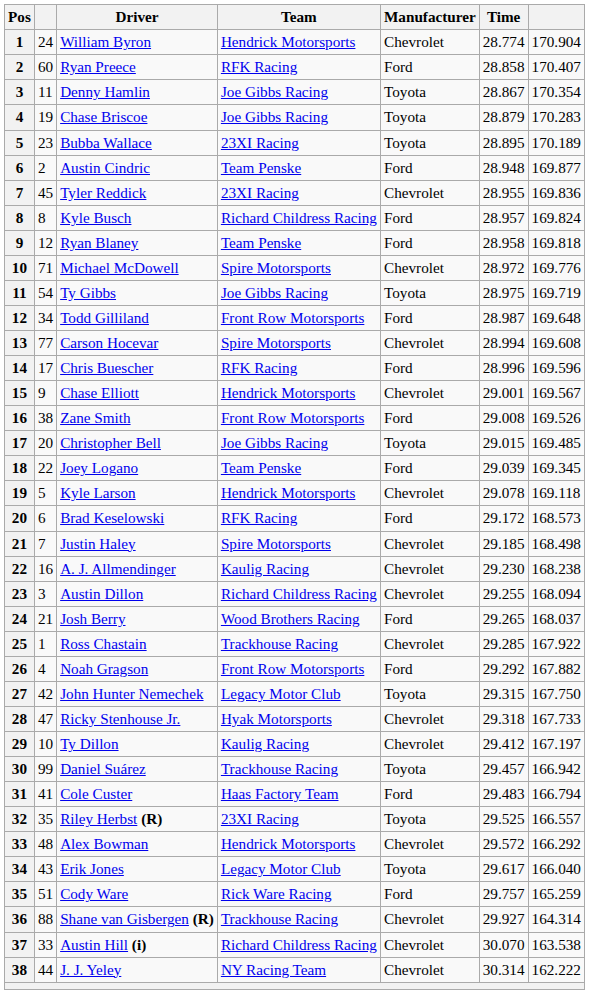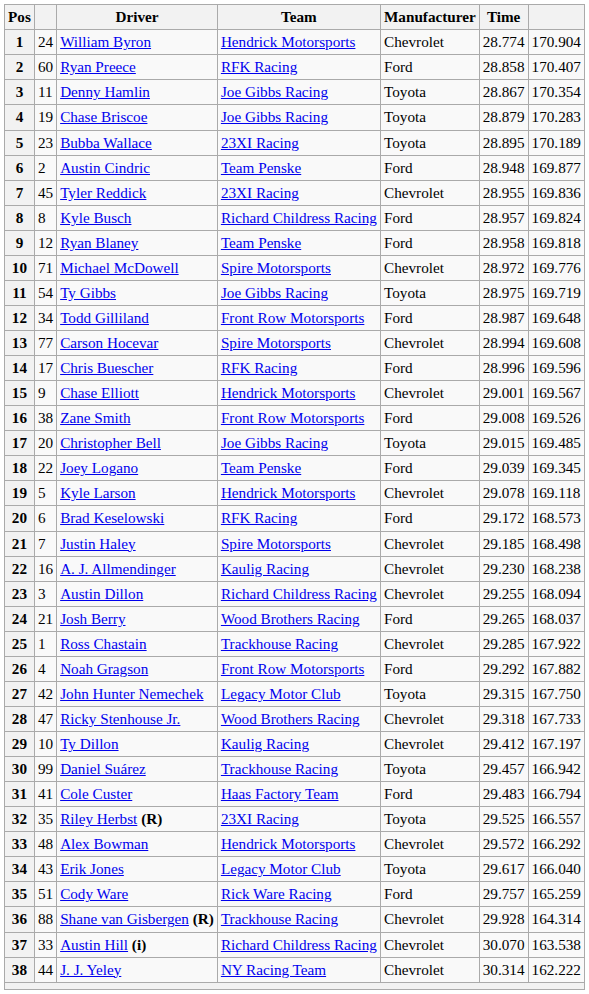 <table class="wikitable" style="font-size:95%">
 <tr>
 <th>Pos</th>
 <th></th>
 <th>Driver</th>
 <th>Team</th>
 <th>Manufacturer</th>
 <th>Time</th>
 <th></th>
 </tr>
 <tr>
 <th>1</th>
 <td>24</td>
 <td><a href='#'>William Byron</a></td>
 <td><a href='#'>Hendrick Motorsports</a></td>
 <td>Chevrolet</td>
 <td>28.774</td>
 <td>170.904</td>
 </tr>
 <tr>
 <th>2</th>
 <td>60</td>
 <td><a href='#'>Ryan Preece</a></td>
 <td><a href='#'>RFK Racing</a></td>
 <td>Ford</td>
 <td>28.858</td>
 <td>170.407</td>
 </tr>
 <tr>
 <th>3</th>
 <td>11</td>
 <td><a href='#'>Denny Hamlin</a></td>
 <td><a href='#'>Joe Gibbs Racing</a></td>
 <td>Toyota</td>
 <td>28.867</td>
 <td>170.354</td>
 </tr>
 <tr>
 <th>4</th>
 <td>19</td>
 <td><a href='#'>Chase Briscoe</a></td>
 <td><a href='#'>Joe Gibbs Racing</a></td>
 <td>Toyota</td>
 <td>28.879</td>
 <td>170.283</td>
 </tr>
 <tr>
 <th>5</th>
 <td>23</td>
 <td><a href='#'>Bubba Wallace</a></td>
 <td><a href='#'>23XI Racing</a></td>
 <td>Toyota</td>
 <td>28.895</td>
 <td>170.189</td>
 </tr>
 <tr>
 <th>6</th>
 <td>2</td>
 <td><a href='#'>Austin Cindric</a></td>
 <td><a href='#'>Team Penske</a></td>
 <td>Ford</td>
 <td>28.948</td>
 <td>169.877</td>
 </tr>
 <tr>
 <th>7</th>
 <td>45</td>
 <td><a href='#'>Tyler Reddick</a></td>
 <td><a href='#'>23XI Racing</a></td>
 <td>Chevrolet</td>
 <td>28.955</td>
 <td>169.836</td>
 </tr>
 <tr>
 <th>8</th>
 <td>8</td>
 <td><a href='#'>Kyle Busch</a></td>
 <td><a href='#'>Richard Childress Racing</a></td>
 <td>Ford</td>
 <td>28.957</td>
 <td>169.824</td>
 </tr>
 <tr>
 <th>9</th>
 <td>12</td>
 <td><a href='#'>Ryan Blaney</a></td>
 <td><a href='#'>Team Penske</a></td>
 <td>Ford</td>
 <td>28.958</td>
 <td>169.818</td>
 </tr>
 <tr>
 <th>10</th>
 <td>71</td>
 <td><a href='#'>Michael McDowell</a></td>
 <td><a href='#'>Spire Motorsports</a></td>
 <td>Chevrolet</td>
 <td>28.972</td>
 <td>169.776</td>
 </tr>
 <tr>
 <th>11</th>
 <td>54</td>
 <td><a href='#'>Ty Gibbs</a></td>
 <td><a href='#'>Joe Gibbs Racing</a></td>
 <td>Toyota</td>
 <td>28.975</td>
 <td>169.719</td>
 </tr>
 <tr>
 <th>12</th>
 <td>34</td>
 <td><a href='#'>Todd Gilliland</a></td>
 <td><a href='#'>Front Row Motorsports</a></td>
 <td>Ford</td>
 <td>28.987</td>
 <td>169.648</td>
 </tr>
 <tr>
 <th>13</th>
 <td>77</td>
 <td><a href='#'>Carson Hocevar</a></td>
 <td><a href='#'>Spire Motorsports</a></td>
 <td>Chevrolet</td>
 <td>28.994</td>
 <td>169.608</td>
 </tr>
 <tr>
 <th>14</th>
 <td>17</td>
 <td><a href='#'>Chris Buescher</a></td>
 <td><a href='#'>RFK Racing</a></td>
 <td>Ford</td>
 <td>28.996</td>
 <td>169.596</td>
 </tr>
 <tr>
 <th>15</th>
 <td>9</td>
 <td><a href='#'>Chase Elliott</a></td>
 <td><a href='#'>Hendrick Motorsports</a></td>
 <td>Chevrolet</td>
 <td>29.001</td>
 <td>169.567</td>
 </tr>
 <tr>
 <th>16</th>
 <td>38</td>
 <td><a href='#'>Zane Smith</a></td>
 <td><a href='#'>Front Row Motorsports</a></td>
 <td>Ford</td>
 <td>29.008</td>
 <td>169.526</td>
 </tr>
 <tr>
 <th>17</th>
 <td>20</td>
 <td><a href='#'>Christopher Bell</a></td>
 <td><a href='#'>Joe Gibbs Racing</a></td>
 <td>Toyota</td>
 <td>29.015</td>
 <td>169.485</td>
 </tr>
 <tr>
 <th>18</th>
 <td>22</td>
 <td><a href='#'>Joey Logano</a></td>
 <td><a href='#'>Team Penske</a></td>
 <td>Ford</td>
 <td>29.039</td>
 <td>169.345</td>
 </tr>
 <tr>
 <th>19</th>
 <td>5</td>
 <td><a href='#'>Kyle Larson</a></td>
 <td><a href='#'>Hendrick Motorsports</a></td>
 <td>Chevrolet</td>
 <td>29.078</td>
 <td>169.118</td>
 </tr>
 <tr>
 <th>20</th>
 <td>6</td>
 <td><a href='#'>Brad Keselowski</a></td>
 <td><a href='#'>RFK Racing</a></td>
 <td>Ford</td>
 <td>29.172</td>
 <td>168.573</td>
 </tr>
 <tr>
 <th>21</th>
 <td>7</td>
 <td><a href='#'>Justin Haley</a></td>
 <td><a href='#'>Spire Motorsports</a></td>
 <td>Chevrolet</td>
 <td>29.185</td>
 <td>168.498</td>
 </tr>
 <tr>
 <th>22</th>
 <td>16</td>
 <td><a href='#'>A. J. Allmendinger</a></td>
 <td><a href='#'>Kaulig Racing</a></td>
 <td>Chevrolet</td>
 <td>29.230</td>
 <td>168.238</td>
 </tr>
 <tr>
 <th>23</th>
 <td>3</td>
 <td><a href='#'>Austin Dillon</a></td>
 <td><a href='#'>Richard Childress Racing</a></td>
 <td>Chevrolet</td>
 <td>29.255</td>
 <td>168.094</td>
 </tr>
 <tr>
 <th>24</th>
 <td>21</td>
 <td><a href='#'>Josh Berry</a></td>
 <td><a href='#'>Wood Brothers Racing</a></td>
 <td>Ford</td>
 <td>29.265</td>
 <td>168.037</td>
 </tr>
 <tr>
 <th>25</th>
 <td>1</td>
 <td><a href='#'>Ross Chastain</a></td>
 <td><a href='#'>Trackhouse Racing</a></td>
 <td>Chevrolet</td>
 <td>29.285</td>
 <td>167.922</td>
 </tr>
 <tr>
 <th>26</th>
 <td>4</td>
 <td><a href='#'>Noah Gragson</a></td>
 <td><a href='#'>Front Row Motorsports</a></td>
 <td>Ford</td>
 <td>29.292</td>
 <td>167.882</td>
 </tr>
 <tr>
 <th>27</th>
 <td>42</td>
 <td><a href='#'>John Hunter Nemechek</a></td>
 <td><a href='#'>Legacy Motor Club</a></td>
 <td>Toyota</td>
 <td>29.315</td>
 <td>167.750</td>
 </tr>
 <tr>
 <th>28</th>
 <td>47</td>
 <td><a href='#'>Ricky Stenhouse Jr.</a></td>
-<td><a href='#'>Hyak Motorsports</a></td>
+<td><a href='#'>Wood Brothers Racing</a></td>
 <td>Chevrolet</td>
 <td>29.318</td>
 <td>167.733</td>
 </tr>
 <tr>
 <th>29</th>
 <td>10</td>
 <td><a href='#'>Ty Dillon</a></td>
 <td><a href='#'>Kaulig Racing</a></td>
 <td>Chevrolet</td>
 <td>29.412</td>
 <td>167.197</td>
 </tr>
 <tr>
 <th>30</th>
 <td>99</td>
 <td><a href='#'>Daniel Suárez</a></td>
 <td><a href='#'>Trackhouse Racing</a></td>
 <td>Toyota</td>
 <td>29.457</td>
 <td>166.942</td>
 </tr>
 <tr>
 <th>31</th>
 <td>41</td>
 <td><a href='#'>Cole Custer</a></td>
 <td><a href='#'>Haas Factory Team</a></td>
 <td>Ford</td>
 <td>29.483</td>
 <td>166.794</td>
 </tr>
 <tr>
 <th>32</th>
 <td>35</td>
 <td><a href='#'>Riley Herbst</a> <strong>(R)</strong></td>
 <td><a href='#'>23XI Racing</a></td>
 <td>Toyota</td>
 <td>29.525</td>
 <td>166.557</td>
 </tr>
 <tr>
 <th>33</th>
 <td>48</td>
 <td><a href='#'>Alex Bowman</a></td>
 <td><a href='#'>Hendrick Motorsports</a></td>
 <td>Chevrolet</td>
 <td>29.572</td>
 <td>166.292</td>
 </tr>
 <tr>
 <th>34</th>
 <td>43</td>
 <td><a href='#'>Erik Jones</a></td>
 <td><a href='#'>Legacy Motor Club</a></td>
 <td>Toyota</td>
 <td>29.617</td>
 <td>166.040</td>
 </tr>
 <tr>
 <th>35</th>
 <td>51</td>
 <td><a href='#'>Cody Ware</a></td>
 <td><a href='#'>Rick Ware Racing</a></td>
 <td>Ford</td>
 <td>29.757</td>
 <td>165.259</td>
 </tr>
 <tr>
 <th>36</th>
 <td>88</td>
 <td><a href='#'>Shane van Gisbergen</a> <strong>(R)</strong></td>
 <td><a href='#'>Trackhouse Racing</a></td>
 <td>Chevrolet</td>
-<td>29.927</td>
+<td>29.928</td>
 <td>164.314</td>
 </tr>
 <tr>
 <th>37</th>
 <td>33</td>
 <td><a href='#'>Austin Hill</a> <strong>(i)</strong></td>
 <td><a href='#'>Richard Childress Racing</a></td>
 <td>Chevrolet</td>
 <td>30.070</td>
 <td>163.538</td>
 </tr>
 <tr>
 <th>38</th>
 <td>44</td>
 <td><a href='#'>J. J. Yeley</a></td>
 <td><a href='#'>NY Racing Team</a></td>
 <td>Chevrolet</td>
 <td>30.314</td>
 <td>162.222</td>
 </tr>
 <tr>
 <th colspan="7"></th>
 </tr>
 </table>
